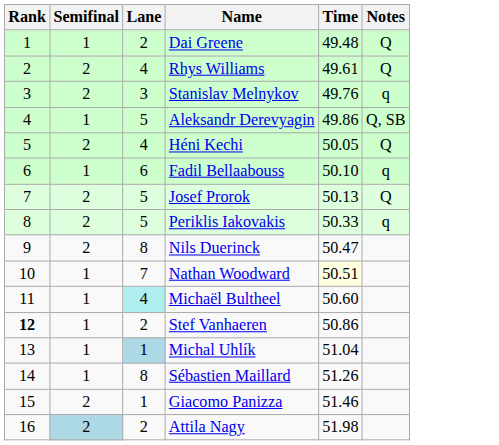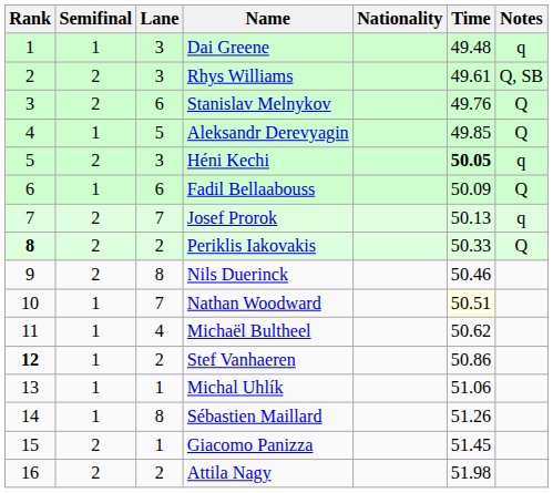 <table class="wikitable sortable" style="text-align:center">
 <tr>
 <th>Rank</th>
 <th>Semifinal</th>
 <th>Lane</th>
 <th>Name</th>
+<th>Nationality</th>
 <th>Time</th>
 <th>Notes</th>
 </tr>
 <tr bgcolor=ccffcc>
 <td>1</td>
 <td>1</td>
-<td>2</td>
+<td>3</td>
 <td align="left"><a href='#'>Dai Greene</a></td>
+<td align=left></td>
 <td>49.48</td>
-<td>Q</td>
+<td>q</td>
 </tr>
 <tr bgcolor=ccffcc>
 <td>2</td>
 <td>2</td>
-<td>4</td>
+<td>3</td>
 <td align="left"><a href='#'>Rhys Williams</a></td>
+<td align=left></td>
 <td>49.61</td>
-<td>Q</td>
+<td>Q, SB</td>
 </tr>
 <tr bgcolor=ccffcc>
 <td>3</td>
 <td>2</td>
-<td>3</td>
+<td>6</td>
 <td align="left"><a href='#'>Stanislav Melnykov</a></td>
+<td align=left></td>
 <td>49.76</td>
-<td>q</td>
+<td>Q</td>
 </tr>
 <tr bgcolor=ccffcc>
 <td>4</td>
 <td>1</td>
 <td>5</td>
 <td align="left"><a href='#'>Aleksandr Derevyagin</a></td>
-<td>49.86</td>
-<td>Q, SB</td>
+<td align=left></td>
+<td>49.85</td>
+<td>Q</td>
 </tr>
 <tr bgcolor=ccffcc>
 <td>5</td>
 <td>2</td>
-<td>4</td>
+<td>3</td>
 <td align="left"><a href='#'>Héni Kechi</a></td>
-<td>50.05</td>
-<td>Q</td>
+<td align=left></td>
+<td><strong>50.05</strong></td>
+<td>q</td>
 </tr>
 <tr bgcolor=ccffcc>
 <td>6</td>
 <td>1</td>
 <td>6</td>
 <td align="left"><a href='#'>Fadil Bellaabouss</a></td>
-<td>50.10</td>
-<td>q</td>
+<td align=left></td>
+<td>50.09</td>
+<td>Q</td>
 </tr>
 <tr bgcolor=ddffdd>
 <td>7</td>
 <td>2</td>
-<td>5</td>
+<td>7</td>
 <td align="left"><a href='#'>Josef Prorok</a></td>
+<td align=left></td>
 <td>50.13</td>
-<td>Q</td>
+<td>q</td>
 </tr>
 <tr bgcolor=ddffdd>
-<td>8</td>
+<td><strong>8</strong></td>
 <td>2</td>
-<td>5</td>
+<td>2</td>
 <td align="left"><a href='#'>Periklis Iakovakis</a></td>
+<td align=left></td>
 <td>50.33</td>
-<td>q</td>
+<td>Q</td>
 </tr>
 <tr>
 <td>9</td>
 <td>2</td>
 <td>8</td>
 <td align="left"><a href='#'>Nils Duerinck</a></td>
-<td>50.47</td>
+<td align=left></td>
+<td>50.46</td>
 <td></td>
 </tr>
 <tr>
 <td>10</td>
 <td>1</td>
 <td>7</td>
 <td align="left"><a href='#'>Nathan Woodward</a></td>
+<td align=left></td>
 <td style="background: lightyellow;">50.51</td>
 <td></td>
 </tr>
 <tr>
 <td>11</td>
 <td>1</td>
-<td style="background: paleturquoise;">4</td>
+<td>4</td>
 <td align="left"><a href='#'>Michaël Bultheel</a></td>
-<td>50.60</td>
+<td align=left></td>
+<td>50.62</td>
 <td></td>
 </tr>
 <tr>
 <td><strong>12</strong></td>
 <td>1</td>
 <td>2</td>
 <td align="left"><a href='#'>Stef Vanhaeren</a></td>
+<td align=left></td>
 <td>50.86</td>
 <td></td>
 </tr>
 <tr>
 <td>13</td>
 <td>1</td>
-<td style="background: lightblue;">1</td>
+<td>1</td>
 <td align="left"><a href='#'>Michal Uhlík</a></td>
-<td>51.04</td>
+<td align=left></td>
+<td>51.06</td>
 <td></td>
 </tr>
 <tr>
 <td>14</td>
 <td>1</td>
 <td>8</td>
 <td align="left"><a href='#'>Sébastien Maillard</a></td>
+<td align=left></td>
 <td>51.26</td>
 <td></td>
 </tr>
 <tr>
 <td>15</td>
 <td>2</td>
 <td>1</td>
 <td align="left"><a href='#'>Giacomo Panizza</a></td>
-<td>51.46</td>
+<td align=left></td>
+<td>51.45</td>
 <td></td>
 </tr>
 <tr>
 <td>16</td>
-<td style="background: lightblue;">2</td>
+<td>2</td>
 <td>2</td>
 <td align="left"><a href='#'>Attila Nagy</a></td>
+<td align=left></td>
 <td>51.98</td>
 <td></td>
 </tr>
 </table>
